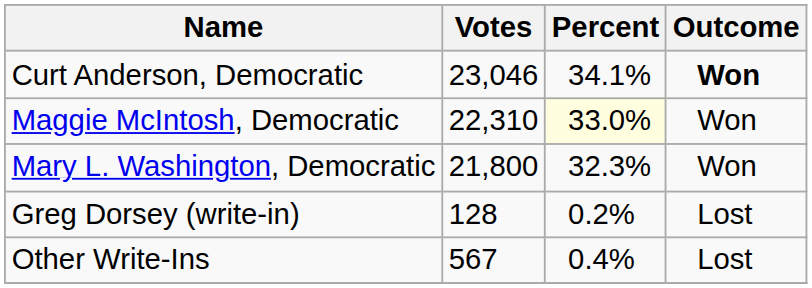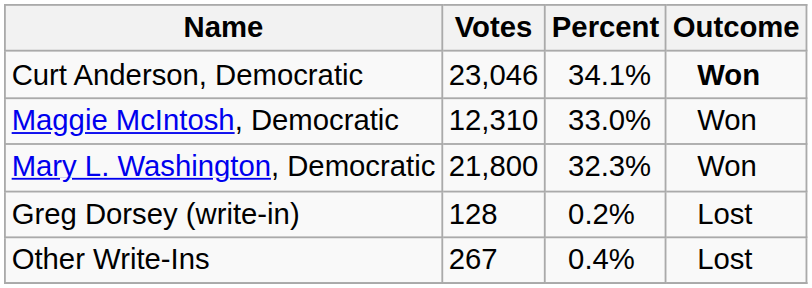 <table class="wikitable">
 <tr>
 <th>Name</th>
 <th>Votes</th>
 <th>Percent</th>
 <th>Outcome</th>
 </tr>
 <tr>
 <td>Curt Anderson, Democratic</td>
 <td>23,046</td>
 <td>  34.1%</td>
 <td><strong>   Won</strong></td>
 </tr>
 <tr>
 <td><a href='#'>Maggie McIntosh</a>, Democratic</td>
-<td>22,310</td>
-<td style="background: lightyellow;">  33.0%</td>
+<td>12,310</td>
+<td>  33.0%</td>
 <td>   Won</td>
 </tr>
 <tr>
 <td><a href='#'>Mary L. Washington</a>, Democratic</td>
 <td>21,800</td>
 <td>  32.3%</td>
 <td>   Won</td>
 </tr>
 <tr>
 <td>Greg Dorsey (write-in)</td>
 <td>128</td>
 <td>  0.2%</td>
 <td>   Lost</td>
 </tr>
 <tr>
 <td>Other Write-Ins</td>
-<td>567</td>
+<td>267</td>
 <td>  0.4%</td>
 <td>   Lost</td>
 </tr>
 <tr>
 </tr>
 </table>
